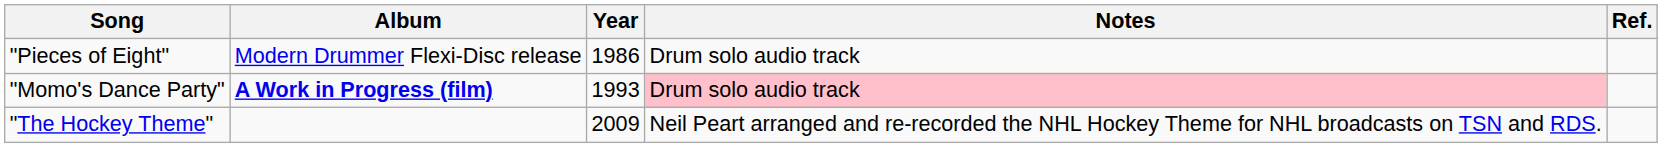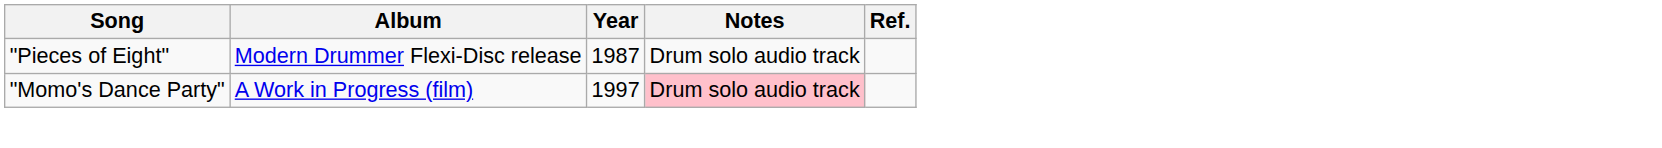 <table class="wikitable sortable plainrowheaders" style="text-align:left;">
 <tr>
 <th scope="col">Song</th>
 <th scope="col">Album</th>
 <th scope="col">Year</th>
 <th scope="col" class="unsortable">Notes</th>
 <th scope="col" class="unsortable">Ref.</th>
 </tr>
 <tr>
 <td>"Pieces of Eight"</td>
 <td><a href='#'>Modern Drummer</a> Flexi-Disc release</td>
-<td>1986</td>
+<td>1987</td>
 <td>Drum solo audio track</td>
 <td></td>
 </tr>
 <tr>
 <td>"Momo's Dance Party"</td>
-<td><strong><a href='#'>A Work in Progress (film)</a></strong></td>
-<td>1993</td>
+<td><a href='#'>A Work in Progress (film)</a></td>
+<td>1997</td>
 <td style="background: pink;">Drum solo audio track</td>
 <td></td>
 </tr>
-<tr>
-<td>"<a href='#'>The Hockey Theme</a>"</td>
-<td></td>
-<td>2009</td>
-<td>Neil Peart arranged and re-recorded the NHL Hockey Theme for NHL broadcasts on <a href='#'>TSN</a> and <a href='#'>RDS</a>.</td>
-<td></td>
-</tr>
 </table>
